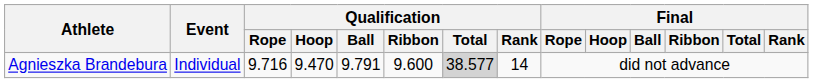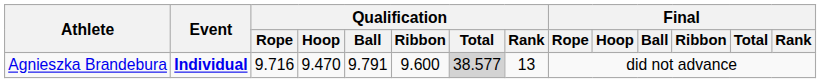 <table class=wikitable style="font-size:90%">
 <tr>
 <th rowspan=2>Athlete</th>
 <th rowspan=2>Event</th>
 <th colspan=6>Qualification</th>
 <th colspan=6>Final</th>
 </tr>
 <tr style="font-size:95%">
 <th>Rope</th>
 <th>Hoop</th>
 <th>Ball</th>
 <th>Ribbon</th>
 <th>Total</th>
 <th>Rank</th>
 <th>Rope</th>
 <th>Hoop</th>
 <th>Ball</th>
 <th>Ribbon</th>
 <th>Total</th>
 <th>Rank</th>
 </tr>
 <tr align=center>
 <td align=left><a href='#'>Agnieszka Brandebura</a></td>
-<td align=left><a href='#'>Individual</a></td>
+<td align=left><strong><a href='#'>Individual</a></strong></td>
 <td>9.716</td>
 <td>9.470</td>
 <td>9.791</td>
 <td>9.600</td>
 <td style="background: lightgrey;">38.577</td>
-<td>14</td>
+<td>13</td>
 <td colspan=6>did not advance</td>
 </tr>
 </table>
